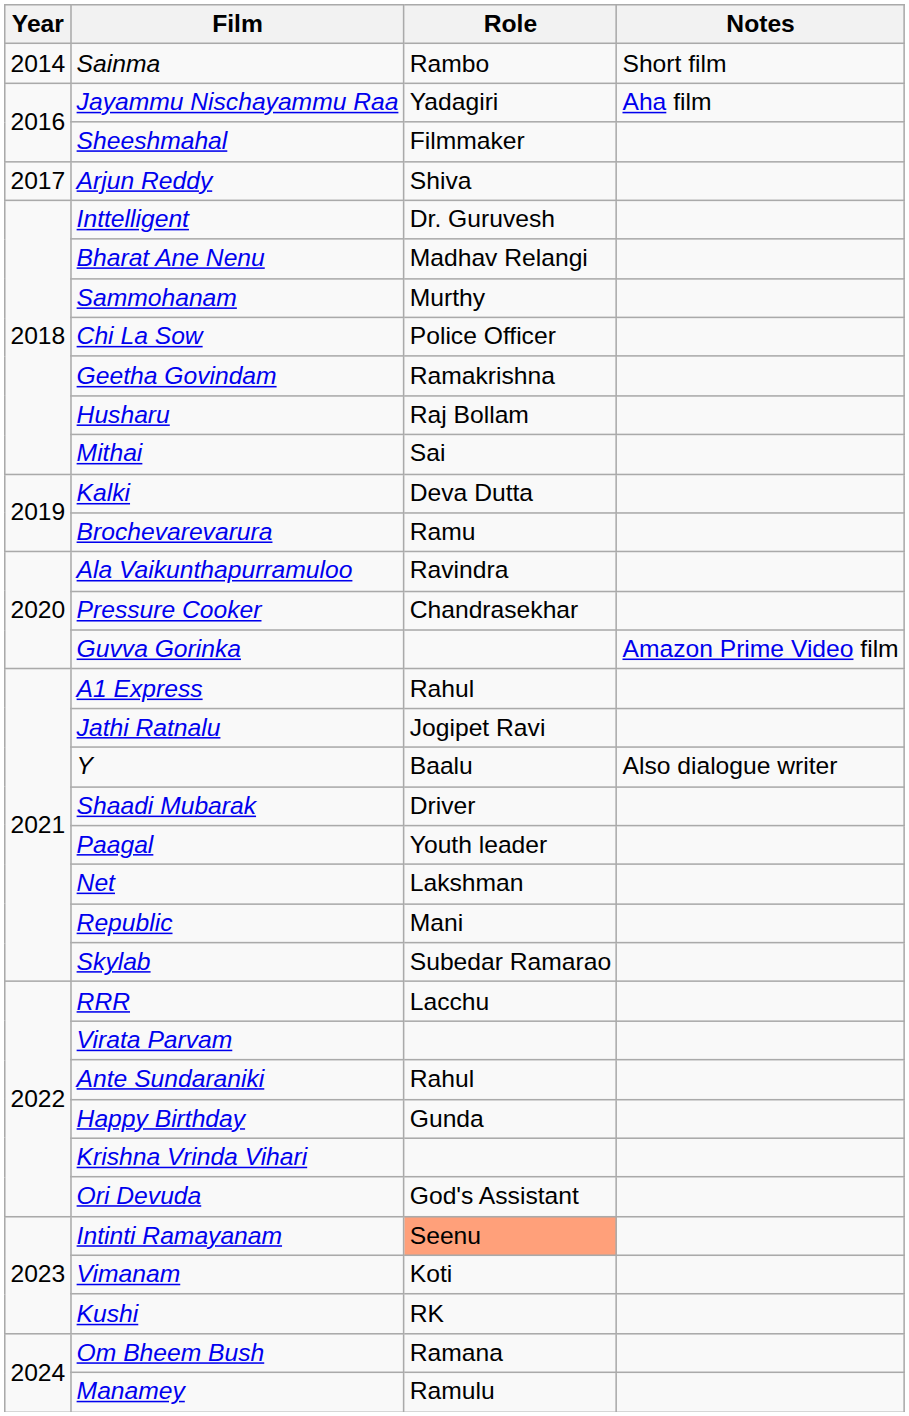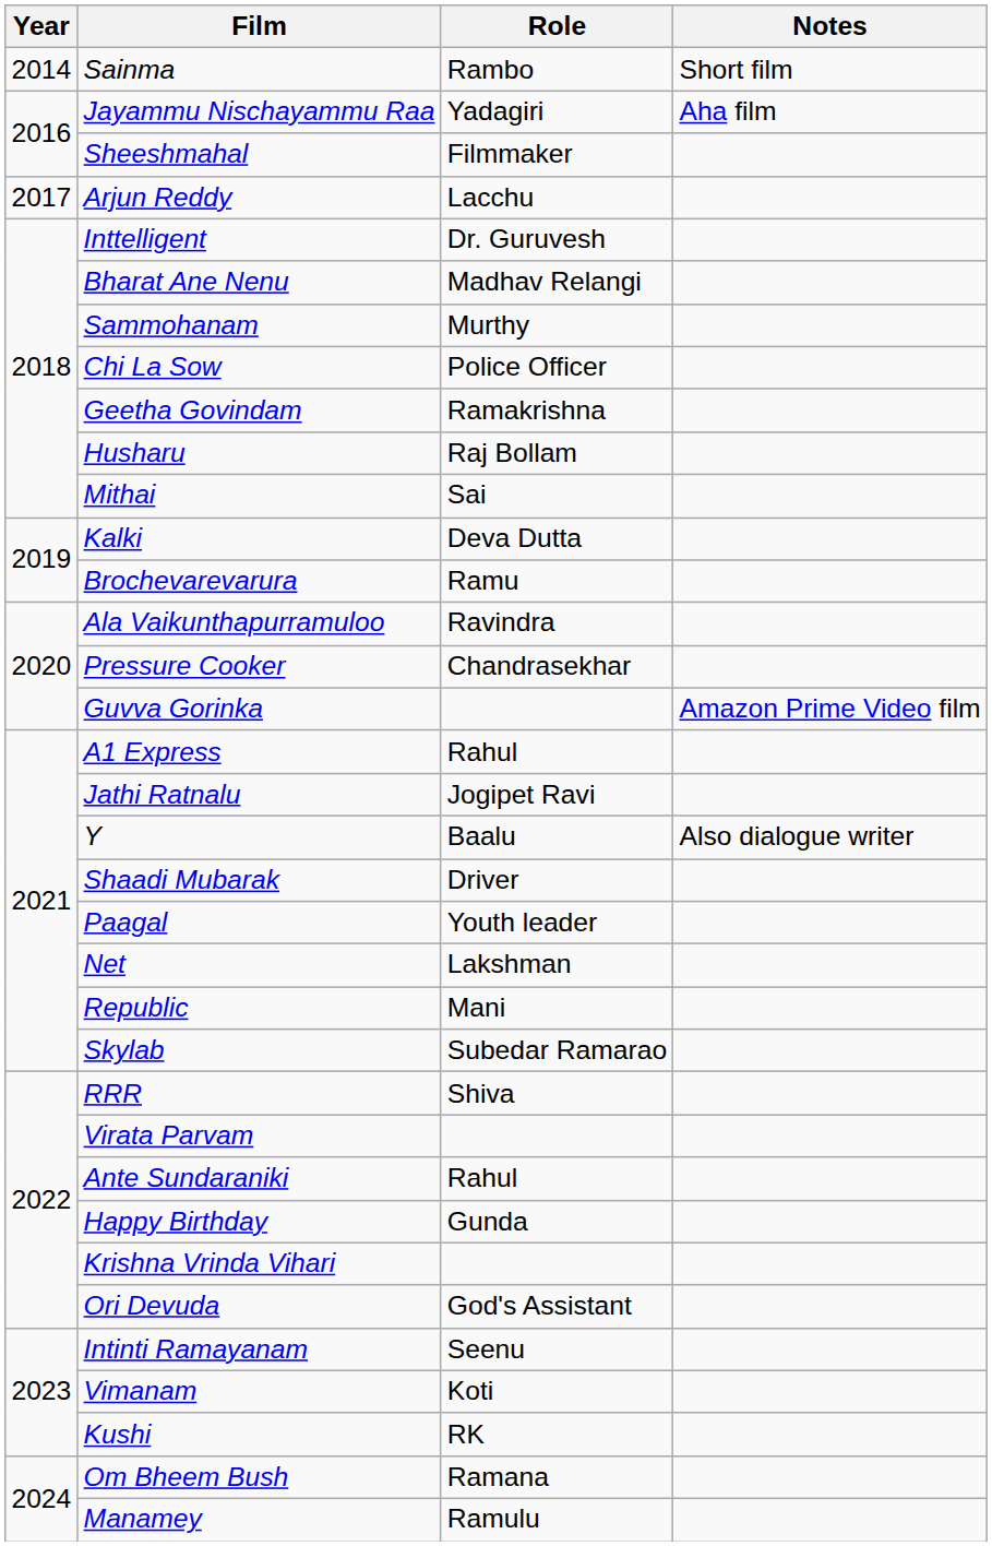 <table class="wikitable sortable">
 <tr>
 <th>Year</th>
 <th>Film</th>
 <th>Role</th>
 <th>Notes</th>
 </tr>
 <tr>
 <td>2014</td>
 <td><em>Sainma</em></td>
 <td>Rambo</td>
 <td>Short film</td>
 </tr>
 <tr>
 <td rowspan="2">2016</td>
 <td><em><a href='#'>Jayammu Nischayammu Raa</a></em></td>
 <td>Yadagiri</td>
 <td><a href='#'>Aha</a> film</td>
 </tr>
 <tr>
 <td><em><a href='#'>Sheeshmahal</a></em></td>
 <td>Filmmaker</td>
 <td></td>
 </tr>
 <tr>
 <td>2017</td>
 <td><em><a href='#'>Arjun Reddy</a></em></td>
-<td>Shiva</td>
+<td>Lacchu</td>
 <td></td>
 </tr>
 <tr>
 <td rowspan="7">2018</td>
 <td><em><a href='#'>Inttelligent</a></em></td>
 <td>Dr. Guruvesh</td>
 <td></td>
 </tr>
 <tr>
 <td><em><a href='#'>Bharat Ane Nenu</a></em></td>
 <td>Madhav Relangi</td>
 <td></td>
 </tr>
 <tr>
 <td><a href='#'><em>Sammohanam</em></a></td>
 <td>Murthy</td>
 <td></td>
 </tr>
 <tr>
 <td><em><a href='#'>Chi La Sow</a></em></td>
 <td>Police Officer</td>
 <td></td>
 </tr>
 <tr>
 <td><em><a href='#'>Geetha Govindam</a></em></td>
 <td>Ramakrishna</td>
 <td></td>
 </tr>
 <tr>
 <td><em><a href='#'>Husharu</a></em></td>
 <td>Raj Bollam</td>
 <td></td>
 </tr>
 <tr>
 <td><a href='#'><em>Mithai</em></a></td>
 <td>Sai</td>
 <td></td>
 </tr>
 <tr>
 <td rowspan="2">2019</td>
 <td><em><a href='#'>Kalki</a></em></td>
 <td>Deva Dutta</td>
 <td></td>
 </tr>
 <tr>
 <td><em><a href='#'>Brochevarevarura</a></em></td>
 <td>Ramu</td>
 <td></td>
 </tr>
 <tr>
 <td rowspan="3">2020</td>
 <td><em><a href='#'>Ala Vaikunthapurramuloo</a></em></td>
 <td>Ravindra</td>
 <td></td>
 </tr>
 <tr>
 <td><em><a href='#'>Pressure Cooker</a></em></td>
 <td>Chandrasekhar</td>
 <td></td>
 </tr>
 <tr>
 <td><em><a href='#'>Guvva Gorinka</a></em></td>
 <td></td>
 <td><a href='#'>Amazon Prime Video</a> film</td>
 </tr>
 <tr>
 <td rowspan="8">2021</td>
 <td><em><a href='#'>A1 Express</a></em></td>
 <td>Rahul</td>
 <td></td>
 </tr>
 <tr>
 <td><em><a href='#'>Jathi Ratnalu</a></em></td>
 <td>Jogipet Ravi</td>
 <td></td>
 </tr>
 <tr>
 <td><em>Y</em></td>
 <td>Baalu</td>
 <td>Also dialogue writer</td>
 </tr>
 <tr>
 <td><em><a href='#'>Shaadi Mubarak</a></em></td>
 <td>Driver</td>
 <td></td>
 </tr>
 <tr>
 <td><em><a href='#'>Paagal</a></em></td>
 <td>Youth leader</td>
 <td></td>
 </tr>
 <tr>
 <td><a href='#'><em>Net</em></a></td>
 <td>Lakshman</td>
 <td></td>
 </tr>
 <tr>
 <td><em><a href='#'>Republic</a></em></td>
 <td>Mani</td>
 <td></td>
 </tr>
 <tr>
 <td><em><a href='#'>Skylab</a></em></td>
 <td>Subedar Ramarao</td>
 <td></td>
 </tr>
 <tr>
 <td rowspan="6">2022</td>
 <td><em><a href='#'>RRR</a></em></td>
-<td>Lacchu</td>
+<td>Shiva</td>
 <td></td>
 </tr>
 <tr>
 <td><em><a href='#'>Virata Parvam</a></em></td>
 <td></td>
 <td></td>
 </tr>
 <tr>
 <td><em><a href='#'>Ante Sundaraniki</a></em></td>
 <td>Rahul</td>
 <td></td>
 </tr>
 <tr>
 <td><a href='#'><em>Happy Birthday</em></a></td>
 <td>Gunda</td>
 <td></td>
 </tr>
 <tr>
 <td><em><a href='#'>Krishna Vrinda Vihari</a></em></td>
 <td></td>
 <td></td>
 </tr>
 <tr>
 <td><em><a href='#'>Ori Devuda</a></em></td>
 <td>God's Assistant</td>
 <td></td>
 </tr>
 <tr>
 <td rowspan="3">2023</td>
 <td><em><a href='#'>Intinti Ramayanam</a></em></td>
-<td style="background: lightsalmon;">Seenu</td>
+<td>Seenu</td>
 <td></td>
 </tr>
 <tr>
 <td><em><a href='#'>Vimanam</a></em></td>
 <td>Koti</td>
 <td></td>
 </tr>
 <tr>
 <td><a href='#'><em>Kushi</em></a></td>
 <td>RK</td>
 <td></td>
 </tr>
 <tr>
 <td rowspan="2">2024</td>
 <td><em><a href='#'>Om Bheem Bush</a></em></td>
 <td>Ramana</td>
 <td></td>
 </tr>
 <tr>
 <td><em><a href='#'>Manamey</a></em></td>
 <td>Ramulu</td>
 <td></td>
 </tr>
 </table>
